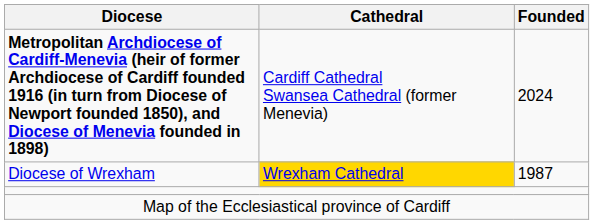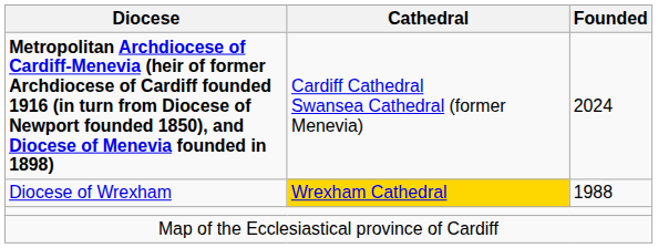 <table class=wikitable>
 <tr>
 <th scope="col" width="250">Diocese</th>
 <th scope="col" width="250">Cathedral</th>
 <th scope="col" width="50">Founded</th>
 </tr>
 <tr>
 <td><strong>Metropolitan <a href='#'>Archdiocese of Cardiff-Menevia</a> (heir of former Archdiocese of Cardiff founded 1916 (in turn from Diocese of Newport founded 1850), and <a href='#'>Diocese of Menevia</a> founded in 1898)</strong></td>
 <td><a href='#'>Cardiff Cathedral</a><br><a href='#'>Swansea Cathedral</a> (former Menevia)</td>
 <td>2024</td>
 </tr>
 <tr>
 <td><a href='#'>Diocese of Wrexham</a></td>
 <td style="background: gold;"><a href='#'>Wrexham Cathedral</a></td>
-<td>1987</td>
+<td>1988</td>
 </tr>
 <tr>
 <td colspan=3></td>
 </tr>
 <tr>
 <td colspan=3 style="text-align:center;">Map of the Ecclesiastical province of Cardiff</td>
 </tr>
 </table>
